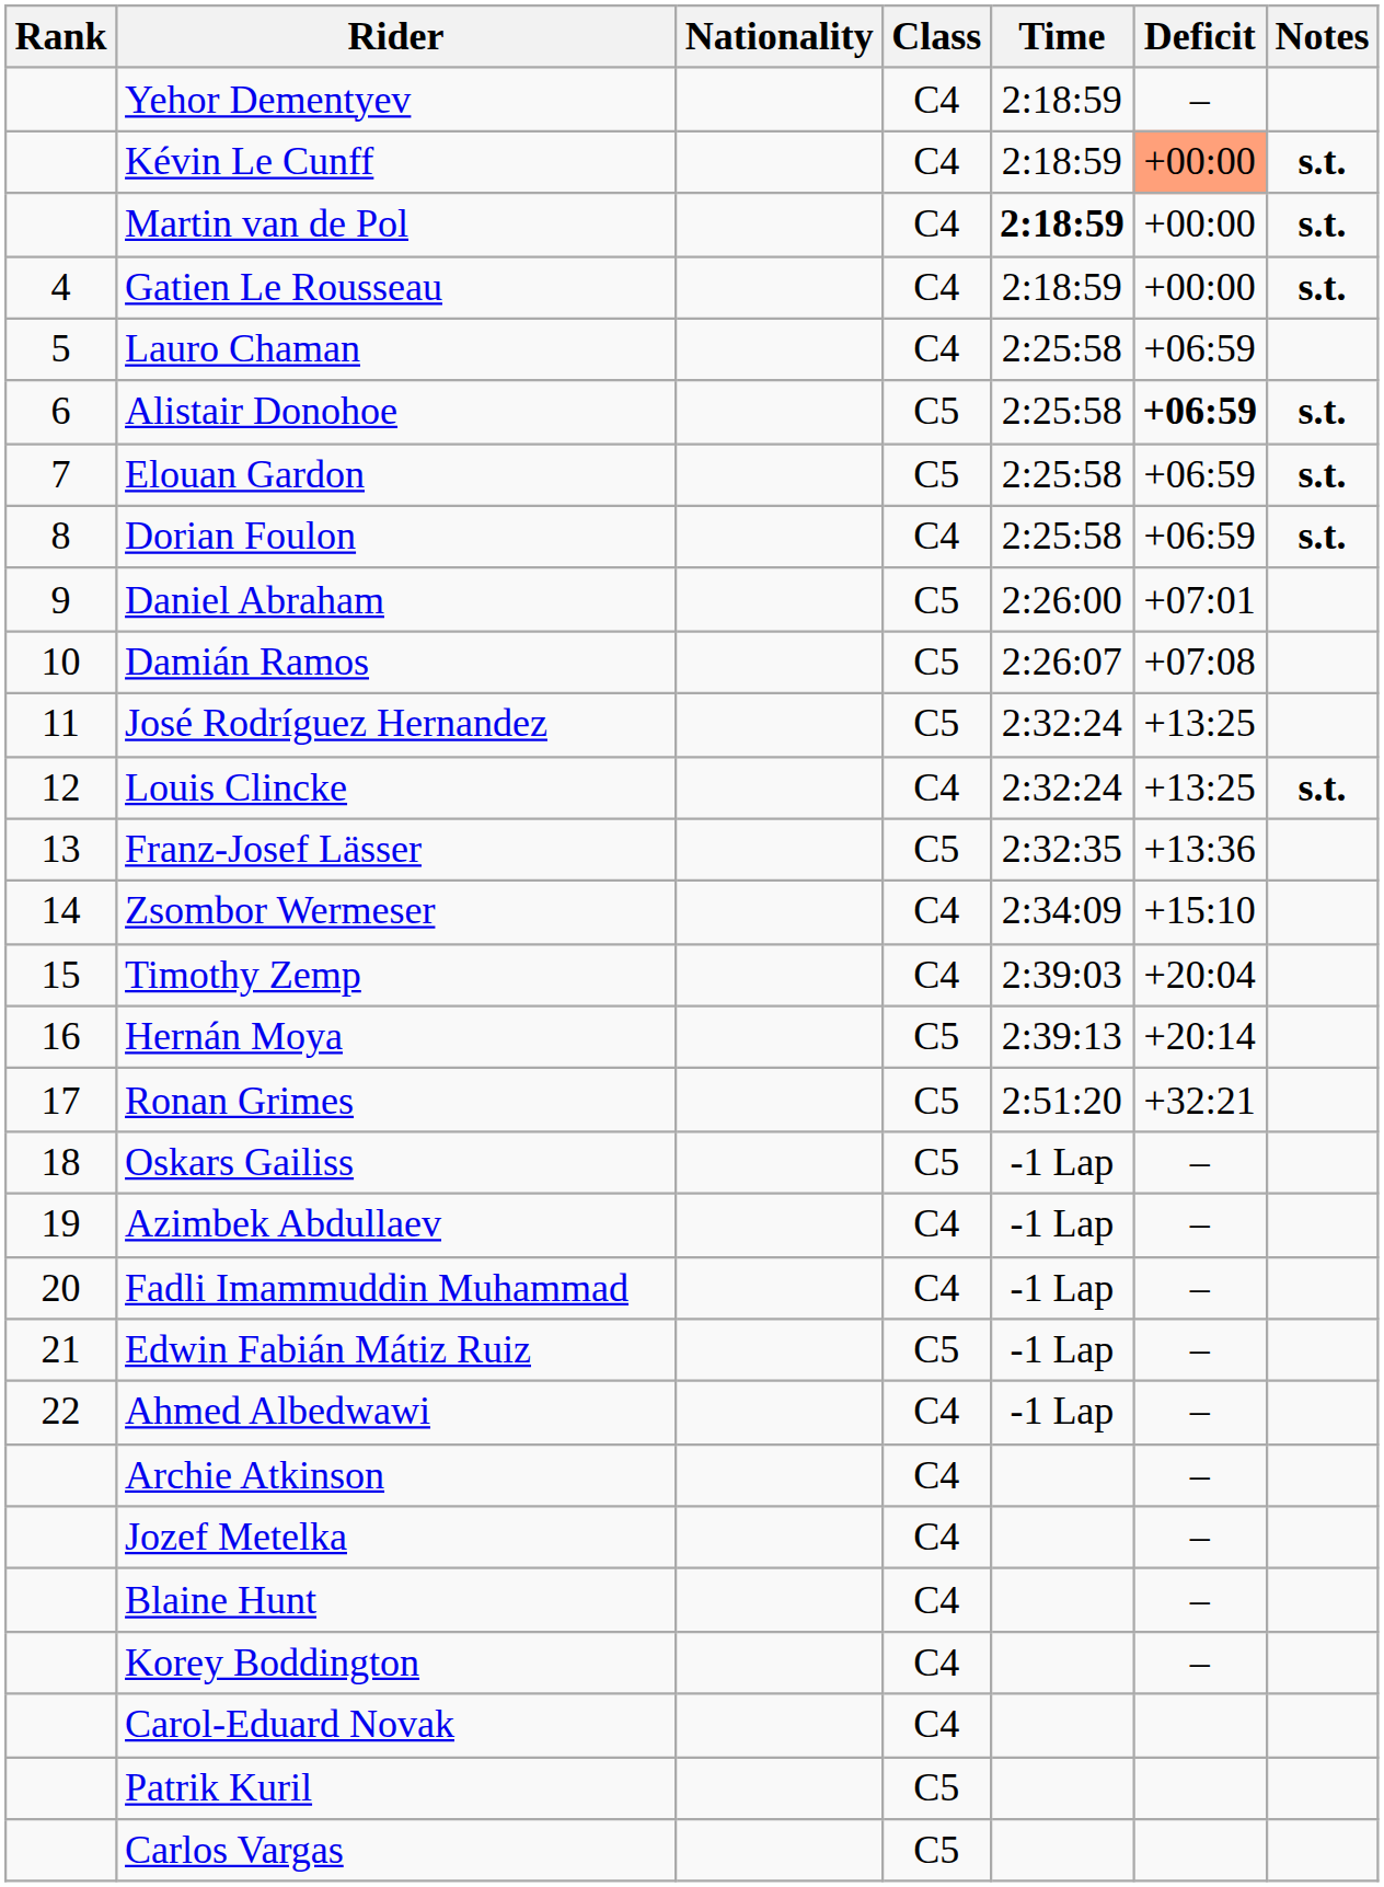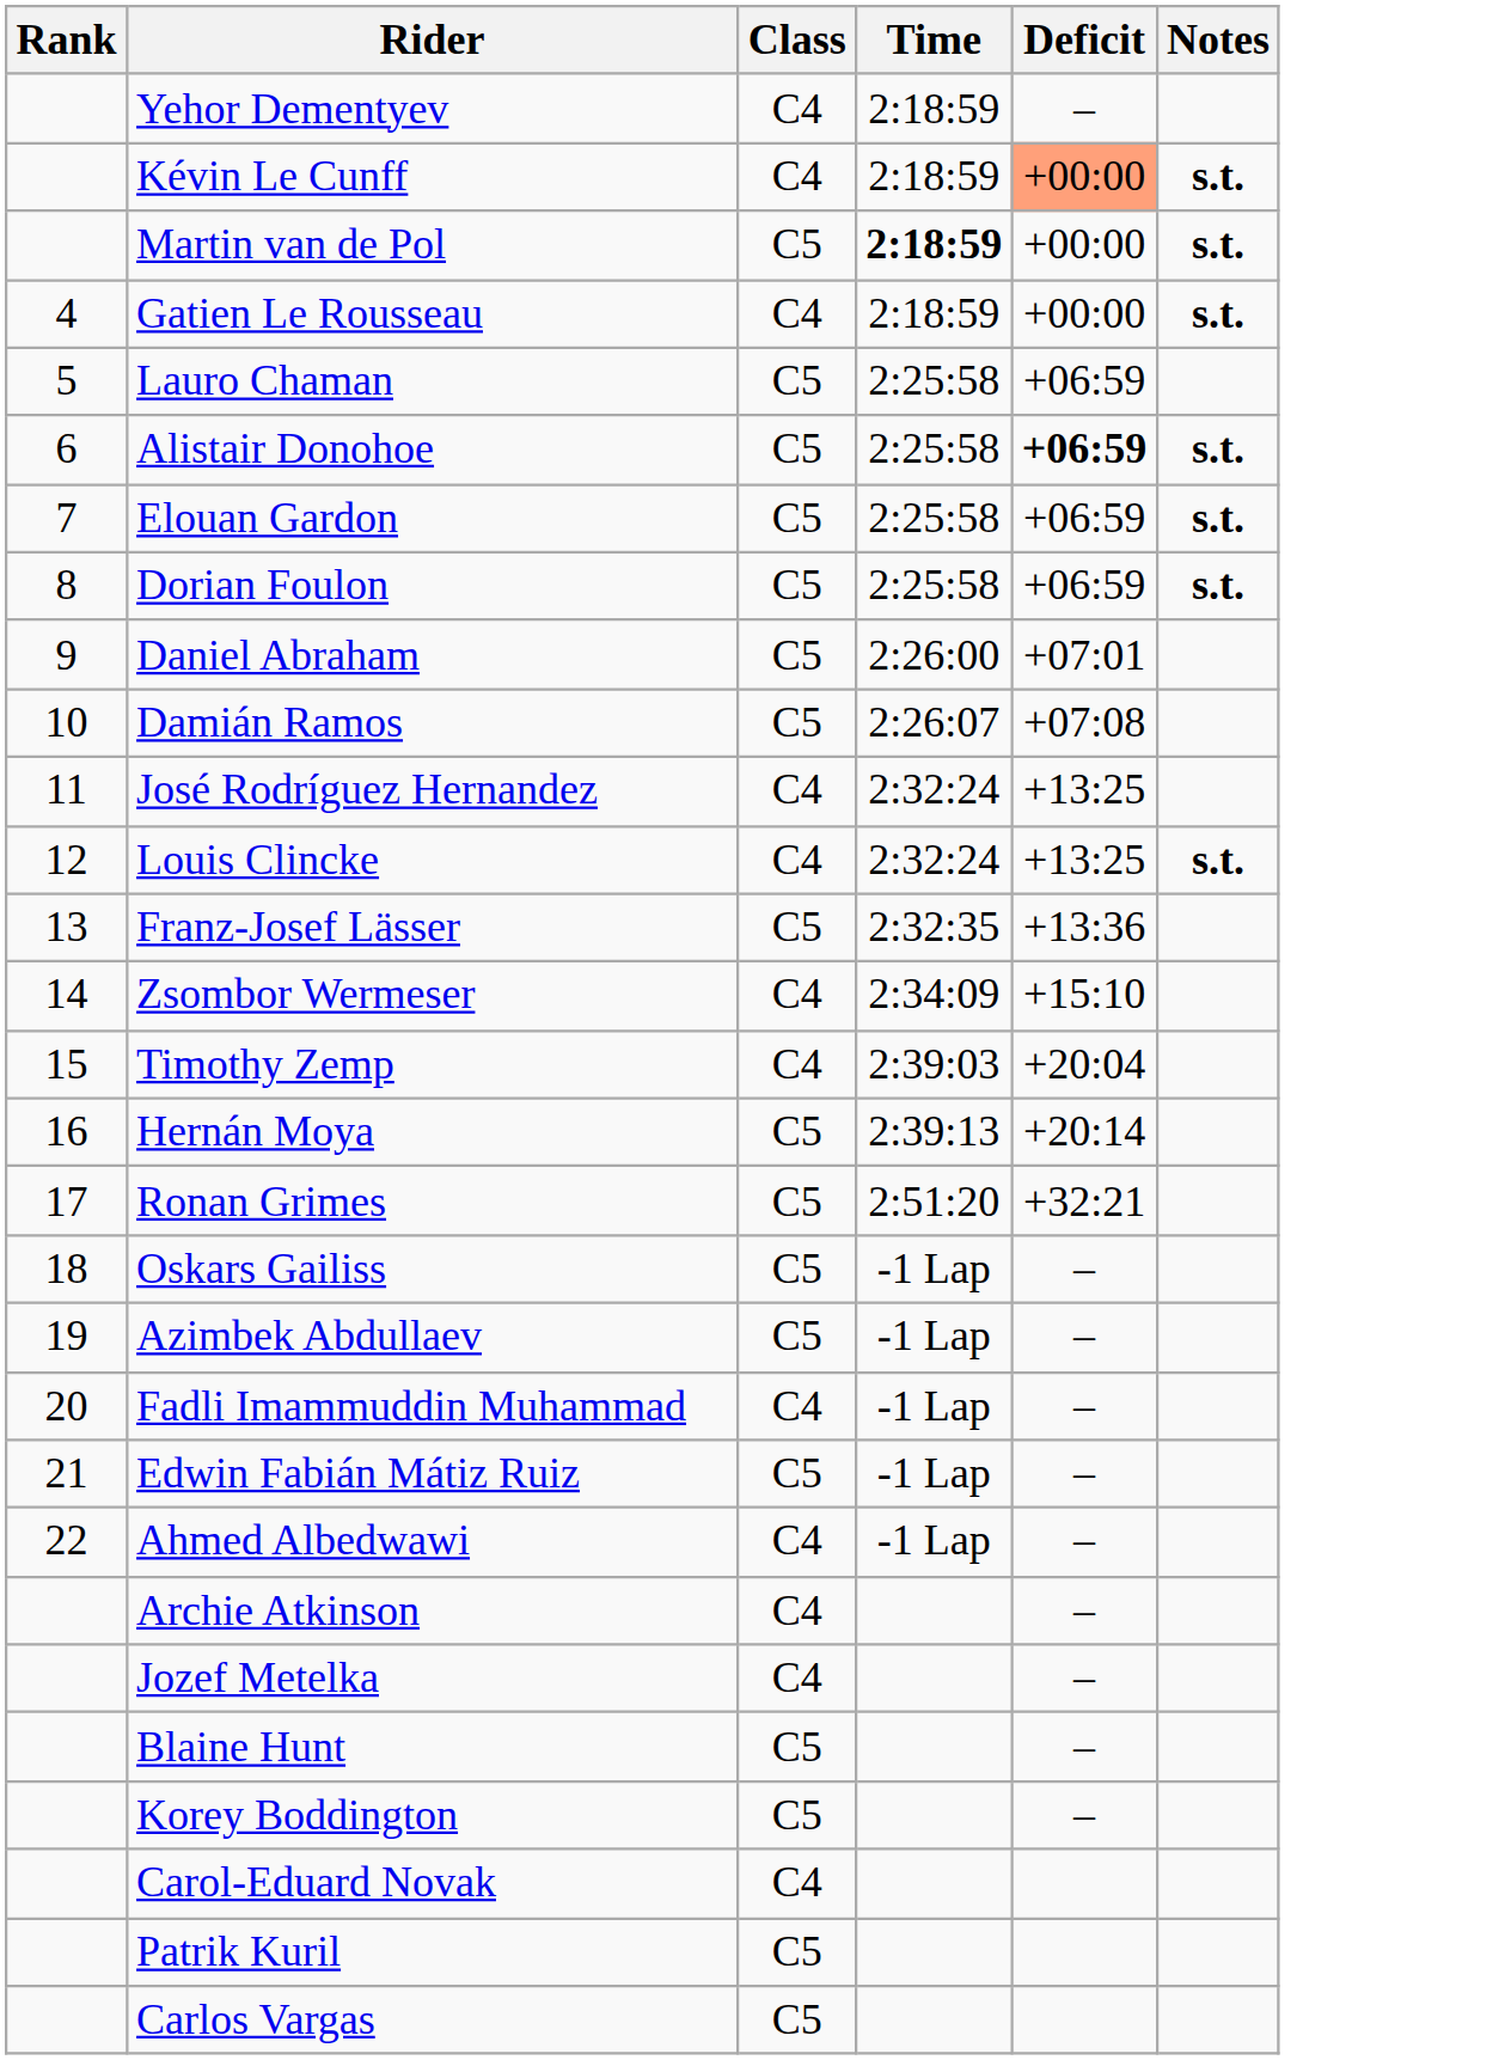 <table class="wikitable sortable" style="text-align:center">
 <tr>
 <th width=20>Rank</th>
 <th width="220">Rider</th>
-<th>Nationality</th>
 <th>Class</th>
 <th>Time</th>
 <th>Deficit</th>
 <th>Notes</th>
 </tr>
 <tr>
 <td></td>
 <td align="left"><a href='#'>Yehor Dementyev</a></td>
-<td align=left></td>
 <td>C4</td>
 <td>2:18:59</td>
 <td>–</td>
 <td></td>
 </tr>
 <tr>
 <td></td>
 <td align="left"><a href='#'>Kévin Le Cunff</a></td>
-<td align="left"></td>
 <td>C4</td>
 <td>2:18:59</td>
 <td style="background: lightsalmon;">+00:00</td>
 <td><strong>s.t.</strong></td>
 </tr>
 <tr>
 <td></td>
 <td align="left"><a href='#'>Martin van de Pol</a></td>
-<td align="left"></td>
-<td>C4</td>
+<td>C5</td>
 <td><strong>2:18:59</strong></td>
 <td>+00:00</td>
 <td><strong>s.t.</strong></td>
 </tr>
 <tr>
 <td>4</td>
 <td align="left"><a href='#'>Gatien Le Rousseau</a></td>
-<td align="left"></td>
 <td>C4</td>
 <td>2:18:59</td>
 <td>+00:00</td>
 <td><strong>s.t.</strong></td>
 </tr>
 <tr>
 <td>5</td>
 <td align="left"><a href='#'>Lauro Chaman</a></td>
-<td align="left"></td>
-<td>C4</td>
+<td>C5</td>
 <td>2:25:58</td>
 <td>+06:59</td>
 <td></td>
 </tr>
 <tr>
 <td>6</td>
 <td align="left"><a href='#'>Alistair Donohoe</a></td>
-<td align=left></td>
 <td>C5</td>
 <td>2:25:58</td>
 <td><strong>+06:59</strong></td>
 <td><strong>s.t.</strong></td>
 </tr>
 <tr>
 <td>7</td>
 <td align="left"><a href='#'>Elouan Gardon</a></td>
-<td align=left></td>
 <td>C5</td>
 <td>2:25:58</td>
 <td>+06:59</td>
 <td><strong>s.t.</strong></td>
 </tr>
 <tr>
 <td>8</td>
 <td align="left"><a href='#'>Dorian Foulon</a></td>
-<td align=left></td>
-<td>C4</td>
+<td>C5</td>
 <td>2:25:58</td>
 <td>+06:59</td>
 <td><strong>s.t.</strong></td>
 </tr>
 <tr>
 <td>9</td>
 <td align="left"><a href='#'>Daniel Abraham</a></td>
-<td align="left"></td>
 <td>C5</td>
 <td>2:26:00</td>
 <td>+07:01</td>
 <td></td>
 </tr>
 <tr>
 <td>10</td>
 <td align="left"><a href='#'>Damián Ramos</a></td>
-<td align="left"></td>
 <td>C5</td>
 <td>2:26:07</td>
 <td>+07:08</td>
 <td></td>
 </tr>
 <tr>
 <td>11</td>
 <td align="left"><a href='#'>José Rodríguez Hernandez</a></td>
-<td align="left"></td>
-<td>C5</td>
+<td>C4</td>
 <td>2:32:24</td>
 <td>+13:25</td>
 <td></td>
 </tr>
 <tr>
 <td>12</td>
 <td align="left"><a href='#'>Louis Clincke</a></td>
-<td align=left></td>
 <td>C4</td>
 <td>2:32:24</td>
 <td>+13:25</td>
 <td><strong>s.t.</strong></td>
 </tr>
 <tr>
 <td>13</td>
 <td align="left"><a href='#'>Franz-Josef Lässer</a></td>
-<td align=left></td>
 <td>C5</td>
 <td>2:32:35</td>
 <td>+13:36</td>
 <td></td>
 </tr>
 <tr>
 <td>14</td>
 <td align="left"><a href='#'>Zsombor Wermeser</a></td>
-<td align=left></td>
 <td>C4</td>
 <td>2:34:09</td>
 <td>+15:10</td>
 <td></td>
 </tr>
 <tr>
 <td>15</td>
 <td align="left"><a href='#'>Timothy Zemp</a></td>
-<td align=left></td>
 <td>C4</td>
 <td>2:39:03</td>
 <td>+20:04</td>
 <td></td>
 </tr>
 <tr>
 <td>16</td>
 <td align="left"><a href='#'>Hernán Moya</a></td>
-<td align="left"></td>
 <td>C5</td>
 <td>2:39:13</td>
 <td>+20:14</td>
 <td></td>
 </tr>
 <tr>
 <td>17</td>
 <td align="left"><a href='#'>Ronan Grimes</a></td>
-<td align=left></td>
 <td>C5</td>
 <td>2:51:20</td>
 <td>+32:21</td>
 <td></td>
 </tr>
 <tr>
 <td>18</td>
 <td align="left"><a href='#'>Oskars Gailiss</a></td>
-<td align=left></td>
 <td>C5</td>
 <td>-1 Lap</td>
 <td>–</td>
 <td></td>
 </tr>
 <tr>
 <td>19</td>
 <td align="left"><a href='#'>Azimbek Abdullaev</a></td>
-<td align=left></td>
-<td>C4</td>
+<td>C5</td>
 <td>-1 Lap</td>
 <td>–</td>
 <td></td>
 </tr>
 <tr>
 <td>20</td>
 <td align="left"><a href='#'>Fadli Imammuddin Muhammad</a></td>
-<td align="left"></td>
 <td>C4</td>
 <td>-1 Lap</td>
 <td>–</td>
 <td></td>
 </tr>
 <tr>
 <td>21</td>
 <td align="left"><a href='#'>Edwin Fabián Mátiz Ruiz</a></td>
-<td align="left"></td>
 <td>C5</td>
 <td>-1 Lap</td>
 <td>–</td>
 <td></td>
 </tr>
 <tr>
 <td>22</td>
 <td align="left"><a href='#'>Ahmed Albedwawi</a></td>
-<td align=left></td>
 <td>C4</td>
 <td>-1 Lap</td>
 <td>–</td>
 <td></td>
 </tr>
 <tr>
 <td></td>
 <td align="left"><a href='#'>Archie Atkinson</a></td>
-<td align=left></td>
 <td>C4</td>
 <td></td>
 <td>–</td>
 <td></td>
 </tr>
 <tr>
 <td></td>
 <td align="left"><a href='#'>Jozef Metelka</a></td>
-<td align=left></td>
 <td>C4</td>
 <td></td>
 <td>–</td>
 <td></td>
 </tr>
 <tr>
 <td></td>
 <td align="left"><a href='#'>Blaine Hunt</a></td>
-<td align=left></td>
-<td>C4</td>
+<td>C5</td>
 <td></td>
 <td>–</td>
 <td></td>
 </tr>
 <tr>
 <td></td>
 <td align="left"><a href='#'>Korey Boddington</a></td>
-<td align=left></td>
-<td>C4</td>
+<td>C5</td>
 <td></td>
 <td>–</td>
 <td></td>
 </tr>
 <tr>
 <td></td>
 <td align="left"><a href='#'>Carol-Eduard Novak</a></td>
-<td align=left></td>
 <td>C4</td>
 <td></td>
 <td></td>
 <td></td>
 </tr>
 <tr>
 <td></td>
 <td align="left"><a href='#'>Patrik Kuril</a></td>
-<td align=left></td>
 <td>C5</td>
 <td></td>
 <td></td>
 <td></td>
 </tr>
 <tr>
 <td></td>
 <td align="left"><a href='#'>Carlos Vargas</a></td>
-<td align="left"></td>
 <td>C5</td>
 <td></td>
 <td></td>
 <td></td>
 </tr>
 </table>
